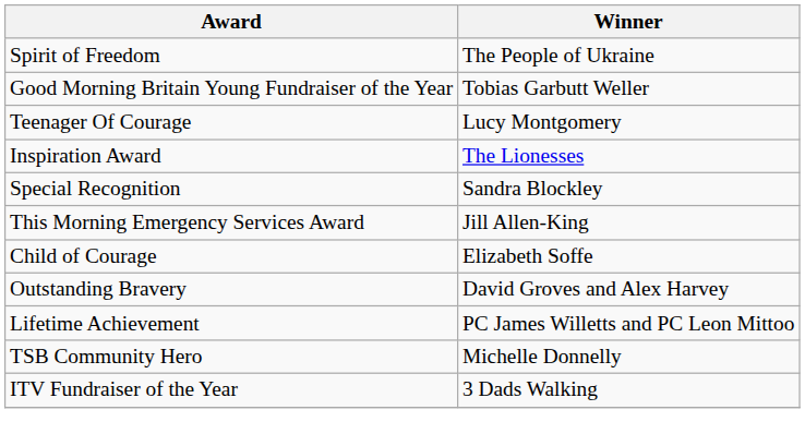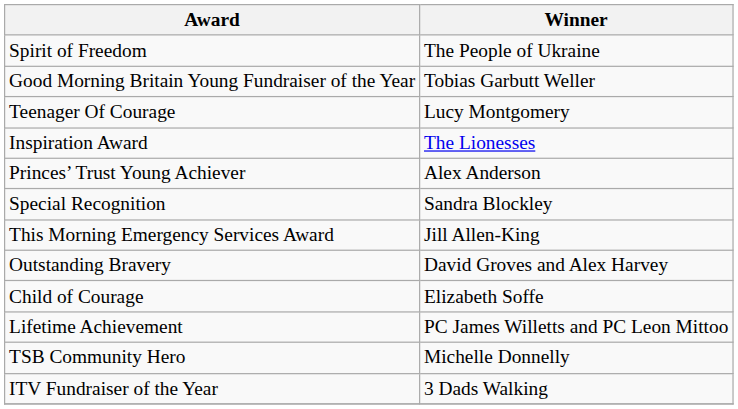 <table class="wikitable sortable">
 <tr>
 <th>Award</th>
 <th>Winner</th>
 </tr>
 <tr>
 <td>Spirit of Freedom</td>
 <td>The People of Ukraine</td>
 </tr>
 <tr>
 <td>Good Morning Britain Young Fundraiser of the Year</td>
 <td>Tobias Garbutt Weller</td>
 </tr>
 <tr>
 <td>Teenager Of Courage</td>
 <td>Lucy Montgomery</td>
 </tr>
 <tr>
 <td>Inspiration Award</td>
 <td><a href='#'>The Lionesses</a></td>
 </tr>
 <tr>
+<td>Princes’ Trust Young Achiever</td>
+<td>Alex Anderson</td>
+</tr>
+<tr>
 <td>Special Recognition</td>
 <td>Sandra Blockley</td>
 </tr>
 <tr>
 <td>This Morning Emergency Services Award</td>
 <td>Jill Allen-King</td>
 </tr>
 <tr>
+<td>Outstanding Bravery</td>
+<td>David Groves and Alex Harvey</td>
+</tr>
+<tr>
 <td>Child of Courage</td>
 <td>Elizabeth Soffe</td>
-</tr>
-<tr>
-<td>Outstanding Bravery</td>
-<td>David Groves and Alex Harvey</td>
 </tr>
 <tr>
 <td>Lifetime Achievement</td>
 <td>PC James Willetts and PC Leon Mittoo</td>
 </tr>
 <tr>
 <td>TSB Community Hero</td>
 <td>Michelle Donnelly</td>
 </tr>
 <tr>
 <td>ITV Fundraiser of the Year</td>
 <td>3 Dads Walking</td>
 </tr>
 <tr>
 </tr>
 </table>
